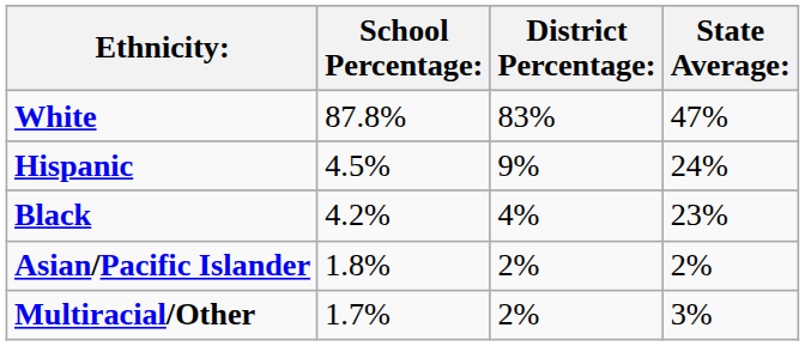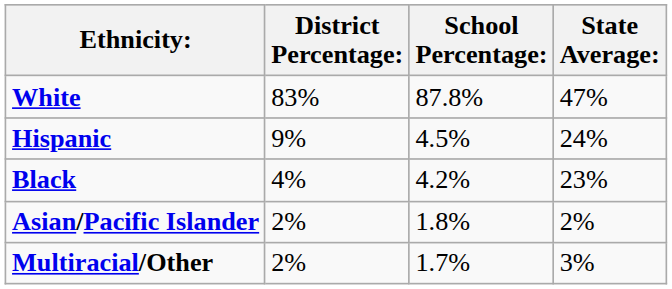 <table class="sortable wikitable" style="margin: 1em auto 1em auto">
 <tr>
 <th>Ethnicity:</th>
+<th>District<br>Percentage:</th>
 <th>School<br>Percentage:</th>
-<th>District<br>Percentage:</th>
 <th>State<br>Average:</th>
 </tr>
 <tr>
 <td><strong><a href='#'>White</a></strong></td>
+<td>83%</td>
 <td>87.8%</td>
-<td>83%</td>
 <td>47%</td>
 </tr>
 <tr>
 <td><strong><a href='#'>Hispanic</a></strong></td>
+<td>9%</td>
 <td>4.5%</td>
-<td>9%</td>
 <td>24%</td>
 </tr>
 <tr>
 <td><strong><a href='#'>Black</a></strong></td>
+<td>4%</td>
 <td>4.2%</td>
-<td>4%</td>
 <td>23%</td>
 </tr>
 <tr>
 <td><strong><a href='#'>Asian</a>/<a href='#'>Pacific Islander</a></strong></td>
+<td>2%</td>
 <td>1.8%</td>
-<td>2%</td>
 <td>2%</td>
 </tr>
 <tr>
 <td><strong><a href='#'>Multiracial</a>/Other</strong></td>
+<td>2%</td>
 <td>1.7%</td>
-<td>2%</td>
 <td>3%</td>
 </tr>
 </table>
